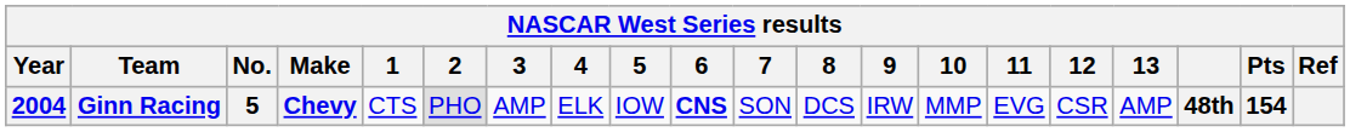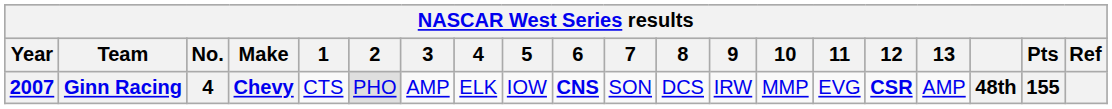 <table class="wikitable" style="text-align:center; font-size:75%">
 <tr>
 <th colspan=20><a href='#'>NASCAR West Series</a> results</th>
 </tr>
 <tr>
 <th>Year</th>
 <th>Team</th>
 <th>No.</th>
 <th>Make</th>
 <th>1</th>
 <th>2</th>
 <th>3</th>
 <th>4</th>
 <th>5</th>
 <th>6</th>
 <th>7</th>
 <th>8</th>
 <th>9</th>
 <th>10</th>
 <th>11</th>
 <th>12</th>
 <th>13</th>
 <th></th>
 <th>Pts</th>
 <th>Ref</th>
 </tr>
 <tr>
-<th><a href='#'>2004</a></th>
+<th><a href='#'>2007</a></th>
 <th><a href='#'>Ginn Racing</a></th>
-<th>5</th>
+<th>4</th>
 <th><a href='#'>Chevy</a></th>
 <td><a href='#'>CTS</a></td>
 <td style="background:#DFDFDF;"><a href='#'>PHO</a><br></td>
 <td><a href='#'>AMP</a></td>
 <td><a href='#'>ELK</a></td>
 <td><a href='#'>IOW</a></td>
 <td><strong><a href='#'>CNS</a></strong></td>
 <td><a href='#'>SON</a></td>
 <td><a href='#'>DCS</a></td>
 <td><a href='#'>IRW</a></td>
 <td><a href='#'>MMP</a></td>
 <td><a href='#'>EVG</a></td>
-<td><a href='#'>CSR</a></td>
+<td><strong><a href='#'>CSR</a></strong></td>
 <td><a href='#'>AMP</a></td>
 <th>48th</th>
-<th>154</th>
+<th>155</th>
 <th></th>
 </tr>
 </table>
